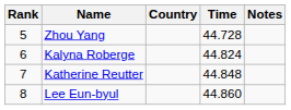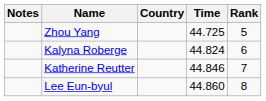 <table class="wikitable sortable" style="text-align:center">
 <tr>
-<th>Rank</th>
+<th>Notes</th>
 <th>Name</th>
 <th>Country</th>
 <th>Time</th>
-<th>Notes</th>
+<th>Rank</th>
 </tr>
 <tr>
-<td>5</td>
+<td></td>
 <td align=left><a href='#'>Zhou Yang</a></td>
 <td align=left></td>
-<td>44.728</td>
-<td></td>
+<td>44.725</td>
+<td>5</td>
 </tr>
 <tr>
-<td>6</td>
+<td></td>
 <td align=left><a href='#'>Kalyna Roberge</a></td>
 <td align=left></td>
 <td>44.824</td>
-<td></td>
+<td>6</td>
 </tr>
 <tr>
-<td>7</td>
+<td></td>
 <td align=left><a href='#'>Katherine Reutter</a></td>
 <td align=left></td>
-<td>44.848</td>
-<td></td>
+<td>44.846</td>
+<td>7</td>
 </tr>
 <tr>
-<td>8</td>
+<td></td>
 <td align=left><a href='#'>Lee Eun-byul</a></td>
 <td align=left></td>
 <td>44.860</td>
-<td></td>
+<td>8</td>
 </tr>
 </table>
